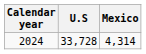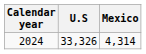 <table class="wikitable" style="text-align:center;">
 <tr>
 <th>Calendar<br>year</th>
 <th>U.S</th>
 <th>Mexico</th>
 </tr>
 <tr>
 <td>2024</td>
-<td>33,728</td>
+<td>33,326</td>
 <td>4,314</td>
 </tr>
 </table>
